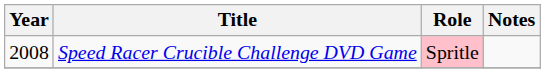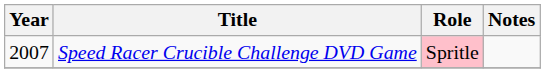 <table class="wikitable">
 <tr>
 <th>Year</th>
 <th>Title</th>
 <th>Role</th>
 <th>Notes</th>
 </tr>
 <tr>
-<td>2008</td>
+<td>2007</td>
 <td><em><a href='#'>Speed Racer Crucible Challenge DVD Game</a></em></td>
 <td style="background: pink;">Spritle</td>
 <td></td>
 </tr>
 <tr>
 </tr>
 </table>
